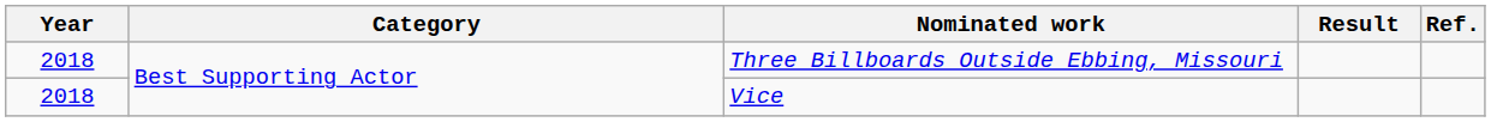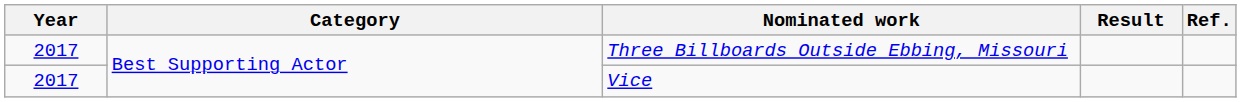 <table class=wikitable>
 <tr>
 <th scope="col" style="width:5em;">Year</th>
 <th scope="col" style="width:26em;">Category</th>
 <th scope="col" style="width:25em;">Nominated work</th>
 <th scope="col" style="width:5em;">Result</th>
 <th>Ref.</th>
 </tr>
 <tr>
-<td style="text-align:center;"><a href='#'>2018</a></td>
+<td style="text-align:center;"><a href='#'>2017</a></td>
 <td rowspan=2><a href='#'>Best Supporting Actor</a></td>
 <td><em><a href='#'>Three Billboards Outside Ebbing, Missouri</a></em></td>
 <td></td>
 <td align=center></td>
 </tr>
 <tr>
-<td style="text-align:center;"><a href='#'>2018</a></td>
+<td style="text-align:center;"><a href='#'>2017</a></td>
 <td><em><a href='#'>Vice</a></em></td>
 <td></td>
 <td align=center></td>
 </tr>
 </table>
